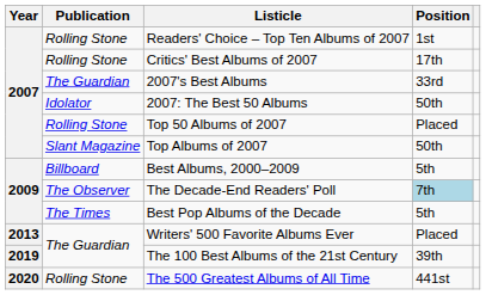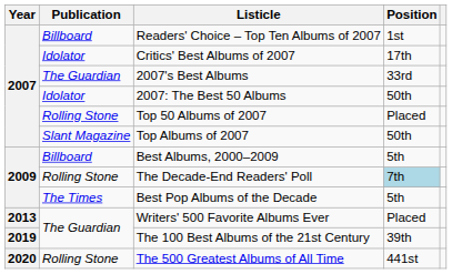 <table class="wikitable sortable plainrowheaders">
 <tr>
 <th scope="col">Year</th>
 <th scope="col">Publication</th>
 <th scope="col">Listicle</th>
 <th scope="col">Position</th>
 <th scope="col" class="unsortable"></th>
 </tr>
 <tr>
 <th rowspan="6" scope="row">2007</th>
-<td><em>Rolling Stone</em></td>
+<td><em><a href='#'>Billboard</a></em></td>
 <td>Readers' Choice – Top Ten Albums of 2007</td>
 <td>1st</td>
 <td></td>
 </tr>
 <tr>
-<td><em>Rolling Stone</em></td>
+<td><em><a href='#'>Idolator</a></em></td>
 <td>Critics' Best Albums of 2007</td>
 <td>17th</td>
 <td></td>
 </tr>
 <tr>
 <td><em><a href='#'>The Guardian</a></em></td>
 <td>2007's Best Albums</td>
 <td>33rd</td>
 <td></td>
 </tr>
 <tr>
 <td><em><a href='#'>Idolator</a></em></td>
 <td>2007: The Best 50 Albums</td>
 <td>50th</td>
 <td></td>
 </tr>
 <tr>
 <td><em><a href='#'>Rolling Stone</a></em></td>
 <td>Top 50 Albums of 2007</td>
 <td>Placed</td>
 <td></td>
 </tr>
 <tr>
 <td><em><a href='#'>Slant Magazine</a></em></td>
 <td>Top Albums of 2007</td>
 <td>50th</td>
 <td></td>
 </tr>
 <tr>
 <th rowspan="3" scope="row">2009</th>
 <td><em><a href='#'>Billboard</a></em></td>
 <td>Best Albums, 2000–2009</td>
 <td>5th</td>
 <td></td>
 </tr>
 <tr>
-<td><em><a href='#'>The Observer</a></em></td>
+<td><em>Rolling Stone</em></td>
 <td>The Decade-End Readers' Poll</td>
 <td style="background: lightblue;">7th</td>
 <td></td>
 </tr>
 <tr>
 <td><em><a href='#'>The Times</a></em></td>
 <td>Best Pop Albums of the Decade</td>
 <td>5th</td>
 <td></td>
 </tr>
 <tr>
 <th scope="row">2013</th>
 <td rowspan="2"><em>The Guardian</em></td>
 <td>Writers' 500 Favorite Albums Ever</td>
 <td>Placed</td>
 <td></td>
 </tr>
 <tr>
 <th scope="row">2019</th>
 <td>The 100 Best Albums of the 21st Century</td>
 <td>39th</td>
 <td></td>
 </tr>
 <tr>
 <th scope="row">2020</th>
 <td><em>Rolling Stone</em></td>
 <td><a href='#'>The 500 Greatest Albums of All Time</a></td>
 <td>441st</td>
 <td></td>
 </tr>
 </table>
